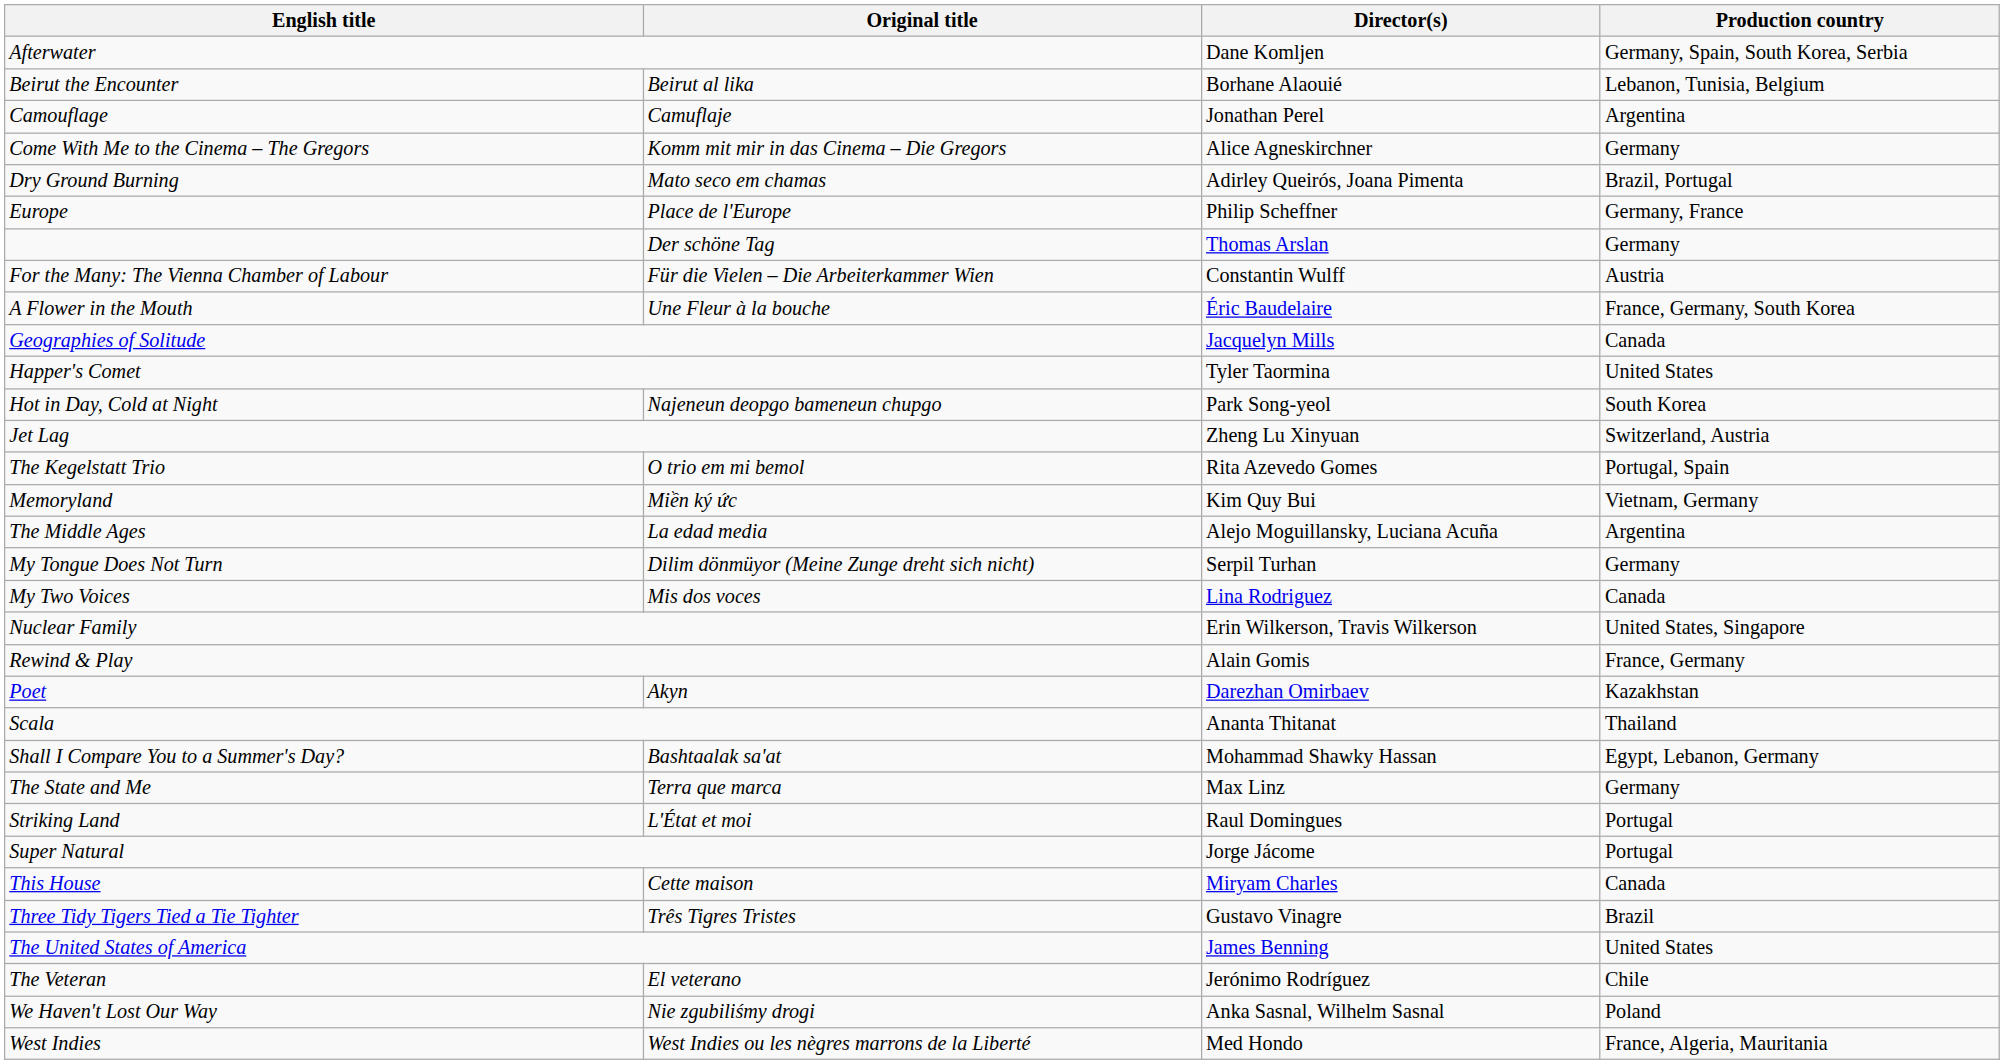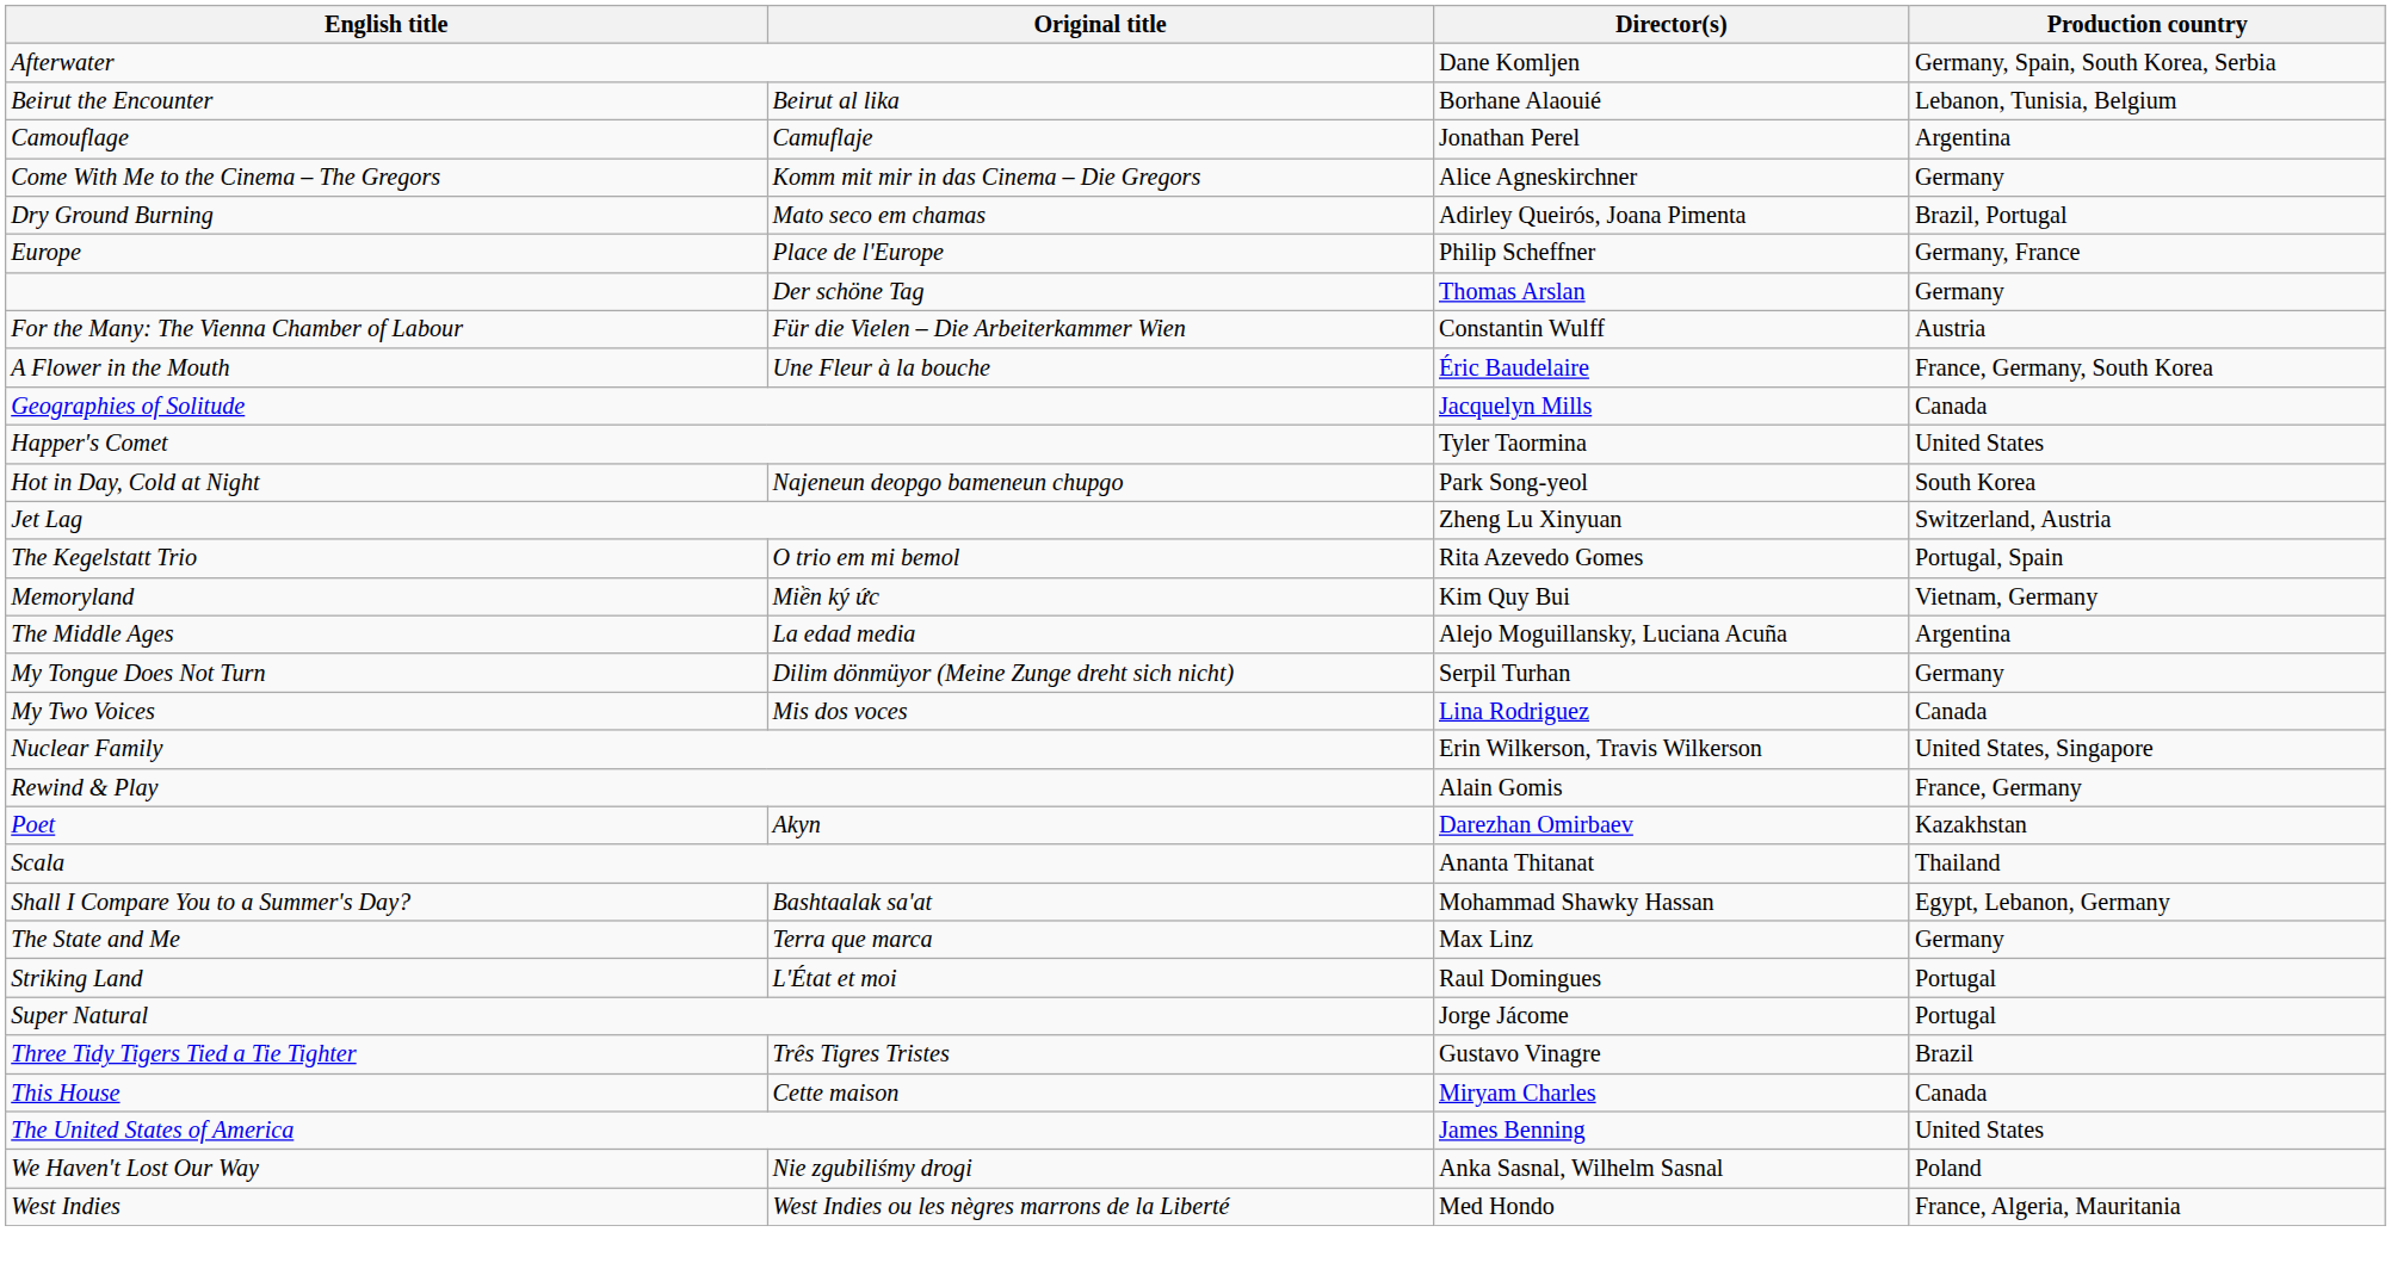 <table class="wikitable" width="100%" cellpadding="5">
 <tr>
 <th scope="col" width="32%">English title</th>
 <th scope="col" width="28%">Original title</th>
 <th scope="col" width="20%">Director(s)</th>
 <th scope="col" width="20%">Production country</th>
 </tr>
 <tr>
 <td colspan="2"><em>Afterwater</em></td>
 <td>Dane Komljen</td>
 <td>Germany, Spain, South Korea, Serbia</td>
 </tr>
 <tr>
 <td><em>Beirut the Encounter</em></td>
 <td><em>Beirut al lika</em></td>
 <td>Borhane Alaouié</td>
 <td>Lebanon, Tunisia, Belgium</td>
 </tr>
 <tr>
 <td><em>Camouflage</em></td>
 <td><em>Camuflaje</em></td>
 <td>Jonathan Perel</td>
 <td>Argentina</td>
 </tr>
 <tr>
 <td><em>Come With Me to the Cinema – The Gregors</em></td>
 <td><em>Komm mit mir in das Cinema – Die Gregors</em></td>
 <td>Alice Agneskirchner</td>
 <td>Germany</td>
 </tr>
 <tr>
 <td><em>Dry Ground Burning</em></td>
 <td><em>Mato seco em chamas</em></td>
 <td>Adirley Queirós, Joana Pimenta</td>
 <td>Brazil, Portugal</td>
 </tr>
 <tr>
 <td><em>Europe</em></td>
 <td><em>Place de l'Europe</em></td>
 <td>Philip Scheffner</td>
 <td>Germany, France</td>
 </tr>
 <tr>
 <td><em></em></td>
 <td><em>Der schöne Tag</em></td>
 <td><a href='#'>Thomas Arslan</a></td>
 <td>Germany</td>
 </tr>
 <tr>
 <td><em>For the Many: The Vienna Chamber of Labour</em></td>
 <td><em>Für die Vielen – Die Arbeiterkammer Wien</em></td>
 <td>Constantin Wulff</td>
 <td>Austria</td>
 </tr>
 <tr>
 <td><em>A Flower in the Mouth</em></td>
 <td><em>Une Fleur à la bouche</em></td>
 <td><a href='#'>Éric Baudelaire</a></td>
 <td>France, Germany, South Korea</td>
 </tr>
 <tr>
 <td colspan="2"><em><a href='#'>Geographies of Solitude</a></em></td>
 <td><a href='#'>Jacquelyn Mills</a></td>
 <td>Canada</td>
 </tr>
 <tr>
 <td colspan="2"><em>Happer's Comet</em></td>
 <td>Tyler Taormina</td>
 <td>United States</td>
 </tr>
 <tr>
 <td><em>Hot in Day, Cold at Night</em></td>
 <td><em>Najeneun deopgo bameneun chupgo</em></td>
 <td>Park Song-yeol</td>
 <td>South Korea</td>
 </tr>
 <tr>
 <td colspan="2"><em>Jet Lag</em></td>
 <td>Zheng Lu Xinyuan</td>
 <td>Switzerland, Austria</td>
 </tr>
 <tr>
 <td><em>The Kegelstatt Trio</em></td>
 <td><em>O trio em mi bemol</em></td>
 <td>Rita Azevedo Gomes</td>
 <td>Portugal, Spain</td>
 </tr>
 <tr>
 <td><em>Memoryland</em></td>
 <td><em>Miền ký ức</em></td>
 <td>Kim Quy Bui</td>
 <td>Vietnam, Germany</td>
 </tr>
 <tr>
 <td><em>The Middle Ages</em></td>
 <td><em>La edad media</em></td>
 <td>Alejo Moguillansky, Luciana Acuña</td>
 <td>Argentina</td>
 </tr>
 <tr>
 <td><em>My Tongue Does Not Turn</em></td>
 <td><em>Dilim dönmüyor (Meine Zunge dreht sich nicht)</em></td>
 <td>Serpil Turhan</td>
 <td>Germany</td>
 </tr>
 <tr>
 <td><em>My Two Voices</em></td>
 <td><em>Mis dos voces</em></td>
 <td><a href='#'>Lina Rodriguez</a></td>
 <td>Canada</td>
 </tr>
 <tr>
 <td colspan="2"><em>Nuclear Family</em></td>
 <td>Erin Wilkerson, Travis Wilkerson</td>
 <td>United States, Singapore</td>
 </tr>
 <tr>
 <td colspan="2"><em>Rewind & Play</em></td>
 <td>Alain Gomis</td>
 <td>France, Germany</td>
 </tr>
 <tr>
 <td><em><a href='#'>Poet</a></em></td>
 <td><em>Akyn</em></td>
 <td><a href='#'>Darezhan Omirbaev</a></td>
 <td>Kazakhstan</td>
 </tr>
 <tr>
 <td colspan="2"><em>Scala</em></td>
 <td>Ananta Thitanat</td>
 <td>Thailand</td>
 </tr>
 <tr>
 <td><em>Shall I Compare You to a Summer's Day?</em></td>
 <td><em>Bashtaalak sa'at</em></td>
 <td>Mohammad Shawky Hassan</td>
 <td>Egypt, Lebanon, Germany</td>
 </tr>
 <tr>
 <td><em>The State and Me</em></td>
 <td><em>Terra que marca</em></td>
 <td>Max Linz</td>
 <td>Germany</td>
 </tr>
 <tr>
 <td><em>Striking Land</em></td>
 <td><em>L'État et moi</em></td>
 <td>Raul Domingues</td>
 <td>Portugal</td>
 </tr>
 <tr>
 <td colspan="2"><em>Super Natural</em></td>
 <td>Jorge Jácome</td>
 <td>Portugal</td>
 </tr>
 <tr>
+<td><em><a href='#'>Three Tidy Tigers Tied a Tie Tighter</a></em></td>
+<td><em>Três Tigres Tristes</em></td>
+<td>Gustavo Vinagre</td>
+<td>Brazil</td>
+</tr>
+<tr>
 <td><em><a href='#'>This House</a></em></td>
 <td><em>Cette maison</em></td>
 <td><a href='#'>Miryam Charles</a></td>
 <td>Canada</td>
 </tr>
 <tr>
-<td><em><a href='#'>Three Tidy Tigers Tied a Tie Tighter</a></em></td>
-<td><em>Três Tigres Tristes</em></td>
-<td>Gustavo Vinagre</td>
-<td>Brazil</td>
-</tr>
-<tr>
 <td colspan="2"><em><a href='#'>The United States of America</a></em></td>
 <td><a href='#'>James Benning</a></td>
 <td>United States</td>
-</tr>
-<tr>
-<td><em>The Veteran</em></td>
-<td><em>El veterano</em></td>
-<td>Jerónimo Rodríguez</td>
-<td>Chile</td>
 </tr>
 <tr>
 <td><em>We Haven't Lost Our Way</em></td>
 <td><em>Nie zgubiliśmy drogi</em></td>
 <td>Anka Sasnal, Wilhelm Sasnal</td>
 <td>Poland</td>
 </tr>
 <tr>
 <td><em>West Indies</em></td>
 <td><em>West Indies ou les nègres marrons de la Liberté</em></td>
 <td>Med Hondo</td>
 <td>France, Algeria, Mauritania</td>
 </tr>
 </table>
